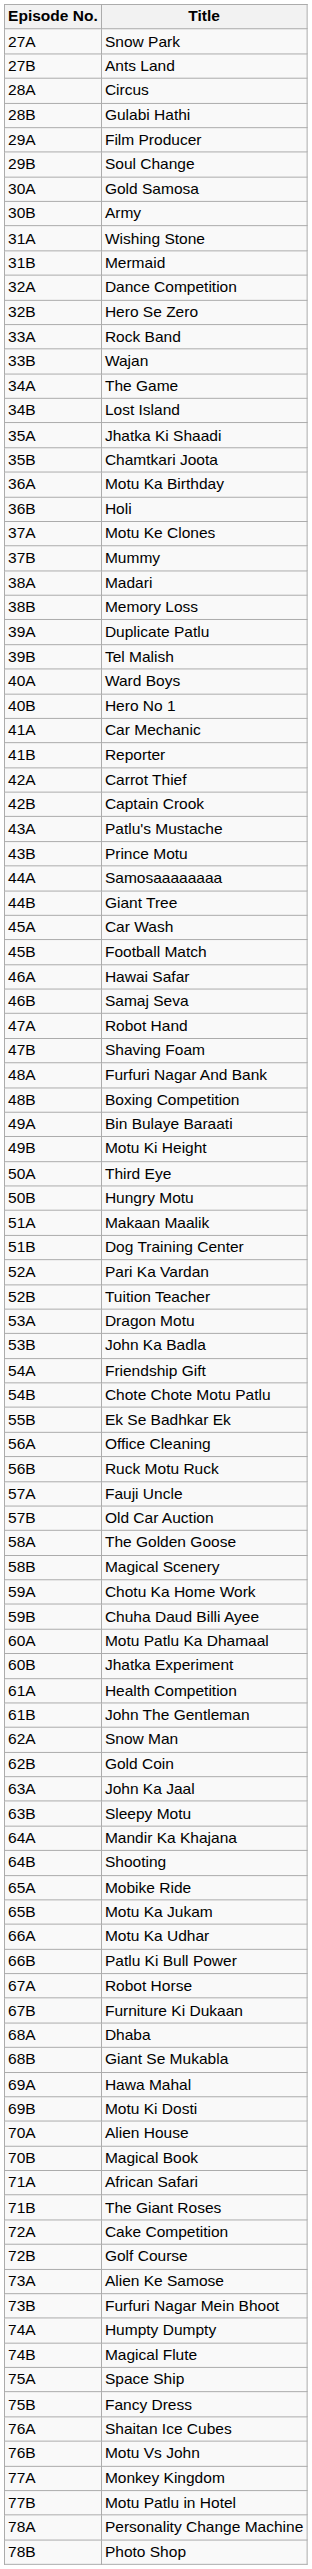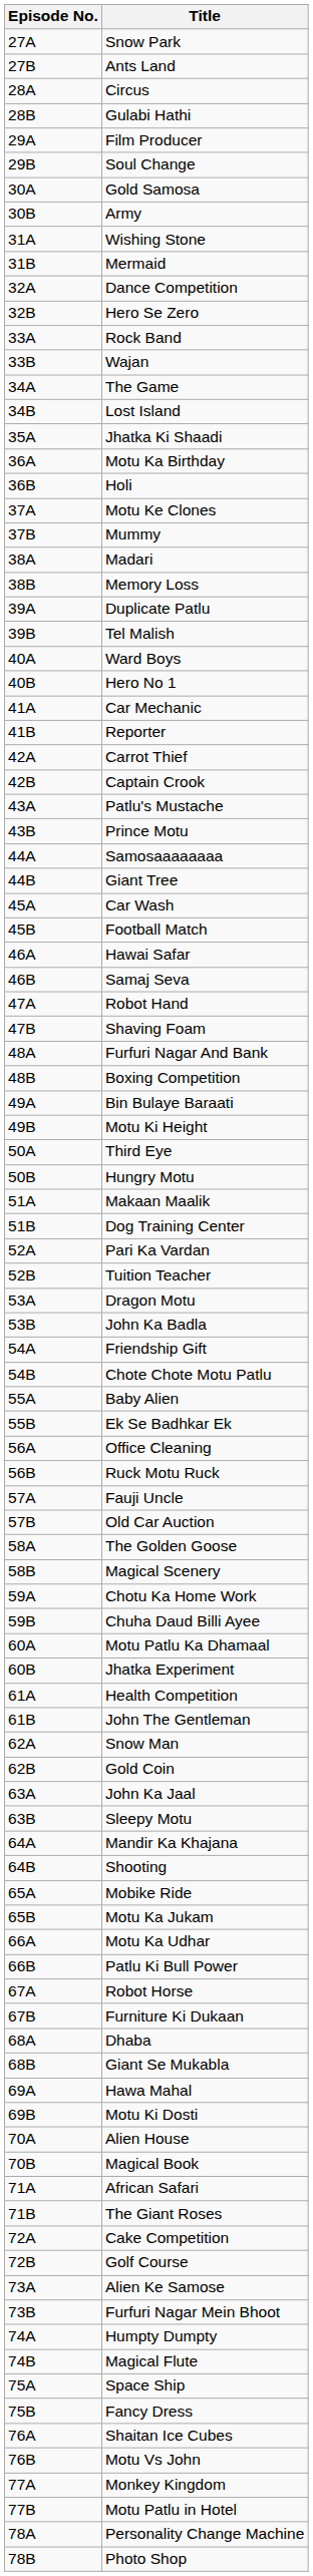 <table class="wikitable">
 <tr>
 <th>Episode No.</th>
 <th>Title</th>
 </tr>
 <tr>
 <td>27A</td>
 <td>Snow Park</td>
 </tr>
 <tr>
 <td>27B</td>
 <td>Ants Land</td>
 </tr>
 <tr>
 <td>28A</td>
 <td>Circus</td>
 </tr>
 <tr>
 <td>28B</td>
 <td>Gulabi Hathi</td>
 </tr>
 <tr>
 <td>29A</td>
 <td>Film Producer</td>
 </tr>
 <tr>
 <td>29B</td>
 <td>Soul Change</td>
 </tr>
 <tr>
 <td>30A</td>
 <td>Gold Samosa</td>
 </tr>
 <tr>
 <td>30B</td>
 <td>Army</td>
 </tr>
 <tr>
 <td>31A</td>
 <td>Wishing Stone</td>
 </tr>
 <tr>
 <td>31B</td>
 <td>Mermaid</td>
 </tr>
 <tr>
 <td>32A</td>
 <td>Dance Competition</td>
 </tr>
 <tr>
 <td>32B</td>
 <td>Hero Se Zero</td>
 </tr>
 <tr>
 <td>33A</td>
 <td>Rock Band</td>
 </tr>
 <tr>
 <td>33B</td>
 <td>Wajan</td>
 </tr>
 <tr>
 <td>34A</td>
 <td>The Game</td>
 </tr>
 <tr>
 <td>34B</td>
 <td>Lost Island</td>
 </tr>
 <tr>
 <td>35A</td>
 <td>Jhatka Ki Shaadi</td>
-</tr>
-<tr>
-<td>35B</td>
-<td>Chamtkari Joota</td>
 </tr>
 <tr>
 <td>36A</td>
 <td>Motu Ka Birthday</td>
 </tr>
 <tr>
 <td>36B</td>
 <td>Holi</td>
 </tr>
 <tr>
 <td>37A</td>
 <td>Motu Ke Clones</td>
 </tr>
 <tr>
 <td>37B</td>
 <td>Mummy</td>
 </tr>
 <tr>
 <td>38A</td>
 <td>Madari</td>
 </tr>
 <tr>
 <td>38B</td>
 <td>Memory Loss</td>
 </tr>
 <tr>
 <td>39A</td>
 <td>Duplicate Patlu</td>
 </tr>
 <tr>
 <td>39B</td>
 <td>Tel Malish</td>
 </tr>
 <tr>
 <td>40A</td>
 <td>Ward Boys</td>
 </tr>
 <tr>
 <td>40B</td>
 <td>Hero No 1</td>
 </tr>
 <tr>
 <td>41A</td>
 <td>Car Mechanic</td>
 </tr>
 <tr>
 <td>41B</td>
 <td>Reporter</td>
 </tr>
 <tr>
 <td>42A</td>
 <td>Carrot Thief</td>
 </tr>
 <tr>
 <td>42B</td>
 <td>Captain Crook</td>
 </tr>
 <tr>
 <td>43A</td>
 <td>Patlu's Mustache</td>
 </tr>
 <tr>
 <td>43B</td>
 <td>Prince Motu</td>
 </tr>
 <tr>
 <td>44A</td>
 <td>Samosaaaaaaaa</td>
 </tr>
 <tr>
 <td>44B</td>
 <td>Giant Tree</td>
 </tr>
 <tr>
 <td>45A</td>
 <td>Car Wash</td>
 </tr>
 <tr>
 <td>45B</td>
 <td>Football Match</td>
 </tr>
 <tr>
 <td>46A</td>
 <td>Hawai Safar</td>
 </tr>
 <tr>
 <td>46B</td>
 <td>Samaj Seva</td>
 </tr>
 <tr>
 <td>47A</td>
 <td>Robot Hand</td>
 </tr>
 <tr>
 <td>47B</td>
 <td>Shaving Foam</td>
 </tr>
 <tr>
 <td>48A</td>
 <td>Furfuri Nagar And Bank</td>
 </tr>
 <tr>
 <td>48B</td>
 <td>Boxing Competition</td>
 </tr>
 <tr>
 <td>49A</td>
 <td>Bin Bulaye Baraati</td>
 </tr>
 <tr>
 <td>49B</td>
 <td>Motu Ki Height</td>
 </tr>
 <tr>
 <td>50A</td>
 <td>Third Eye</td>
 </tr>
 <tr>
 <td>50B</td>
 <td>Hungry Motu</td>
 </tr>
 <tr>
 <td>51A</td>
 <td>Makaan Maalik</td>
 </tr>
 <tr>
 <td>51B</td>
 <td>Dog Training Center</td>
 </tr>
 <tr>
 <td>52A</td>
 <td>Pari Ka Vardan</td>
 </tr>
 <tr>
 <td>52B</td>
 <td>Tuition Teacher</td>
 </tr>
 <tr>
 <td>53A</td>
 <td>Dragon Motu</td>
 </tr>
 <tr>
 <td>53B</td>
 <td>John Ka Badla</td>
 </tr>
 <tr>
 <td>54A</td>
 <td>Friendship Gift</td>
 </tr>
 <tr>
 <td>54B</td>
 <td>Chote Chote Motu Patlu</td>
+</tr>
+<tr>
+<td>55A</td>
+<td>Baby Alien</td>
 </tr>
 <tr>
 <td>55B</td>
 <td>Ek Se Badhkar Ek</td>
 </tr>
 <tr>
 <td>56A</td>
 <td>Office Cleaning</td>
 </tr>
 <tr>
 <td>56B</td>
 <td>Ruck Motu Ruck</td>
 </tr>
 <tr>
 <td>57A</td>
 <td>Fauji Uncle</td>
 </tr>
 <tr>
 <td>57B</td>
 <td>Old Car Auction</td>
 </tr>
 <tr>
 <td>58A</td>
 <td>The Golden Goose</td>
 </tr>
 <tr>
 <td>58B</td>
 <td>Magical Scenery</td>
 </tr>
 <tr>
 <td>59A</td>
 <td>Chotu Ka Home Work</td>
 </tr>
 <tr>
 <td>59B</td>
 <td>Chuha Daud Billi Ayee</td>
 </tr>
 <tr>
 <td>60A</td>
 <td>Motu Patlu Ka Dhamaal</td>
 </tr>
 <tr>
 <td>60B</td>
 <td>Jhatka Experiment</td>
 </tr>
 <tr>
 <td>61A</td>
 <td>Health Competition</td>
 </tr>
 <tr>
 <td>61B</td>
 <td>John The Gentleman</td>
 </tr>
 <tr>
 <td>62A</td>
 <td>Snow Man</td>
 </tr>
 <tr>
 <td>62B</td>
 <td>Gold Coin</td>
 </tr>
 <tr>
 <td>63A</td>
 <td>John Ka Jaal</td>
 </tr>
 <tr>
 <td>63B</td>
 <td>Sleepy Motu</td>
 </tr>
 <tr>
 <td>64A</td>
 <td>Mandir Ka Khajana</td>
 </tr>
 <tr>
 <td>64B</td>
 <td>Shooting</td>
 </tr>
 <tr>
 <td>65A</td>
 <td>Mobike Ride</td>
 </tr>
 <tr>
 <td>65B</td>
 <td>Motu Ka Jukam</td>
 </tr>
 <tr>
 <td>66A</td>
 <td>Motu Ka Udhar</td>
 </tr>
 <tr>
 <td>66B</td>
 <td>Patlu Ki Bull Power</td>
 </tr>
 <tr>
 <td>67A</td>
 <td>Robot Horse</td>
 </tr>
 <tr>
 <td>67B</td>
 <td>Furniture Ki Dukaan</td>
 </tr>
 <tr>
 <td>68A</td>
 <td>Dhaba</td>
 </tr>
 <tr>
 <td>68B</td>
 <td>Giant Se Mukabla</td>
 </tr>
 <tr>
 <td>69A</td>
 <td>Hawa Mahal</td>
 </tr>
 <tr>
 <td>69B</td>
 <td>Motu Ki Dosti</td>
 </tr>
 <tr>
 <td>70A</td>
 <td>Alien House</td>
 </tr>
 <tr>
 <td>70B</td>
 <td>Magical Book</td>
 </tr>
 <tr>
 <td>71A</td>
 <td>African Safari</td>
 </tr>
 <tr>
 <td>71B</td>
 <td>The Giant Roses</td>
 </tr>
 <tr>
 <td>72A</td>
 <td>Cake Competition</td>
 </tr>
 <tr>
 <td>72B</td>
 <td>Golf Course</td>
 </tr>
 <tr>
 <td>73A</td>
 <td>Alien Ke Samose</td>
 </tr>
 <tr>
 <td>73B</td>
 <td>Furfuri Nagar Mein Bhoot</td>
 </tr>
 <tr>
 <td>74A</td>
 <td>Humpty Dumpty</td>
 </tr>
 <tr>
 <td>74B</td>
 <td>Magical Flute</td>
 </tr>
 <tr>
 <td>75A</td>
 <td>Space Ship</td>
 </tr>
 <tr>
 <td>75B</td>
 <td>Fancy Dress</td>
 </tr>
 <tr>
 <td>76A</td>
 <td>Shaitan Ice Cubes</td>
 </tr>
 <tr>
 <td>76B</td>
 <td>Motu Vs John</td>
 </tr>
 <tr>
 <td>77A</td>
 <td>Monkey Kingdom</td>
 </tr>
 <tr>
 <td>77B</td>
 <td>Motu Patlu in Hotel</td>
 </tr>
 <tr>
 <td>78A</td>
 <td>Personality Change Machine</td>
 </tr>
 <tr>
 <td>78B</td>
 <td>Photo Shop</td>
 </tr>
 </table>
